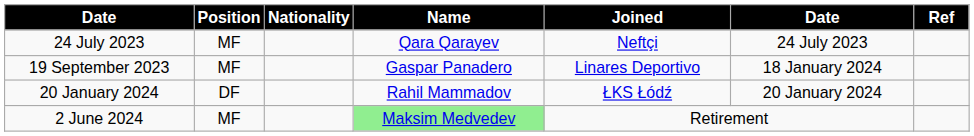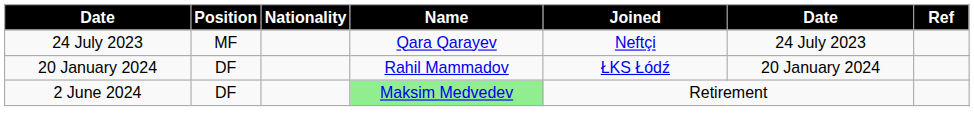 <table class="wikitable"  style="text-align:center; font-size:90%; ">
 <tr>
 <th style="background:#000000; color:#fff; width:200px;">Date</th>
 <th style="background:#000000; color:#fff; width:50px;">Position</th>
 <th style="background:#000000; color:#fff; width:50px;">Nationality</th>
 <th style="background:#000000; color:#fff; width:200px;">Name</th>
 <th style="background:#000000; color:#fff; width:200px;">Joined</th>
 <th style="background:#000000; color:#fff; width:200px;">Date</th>
 <th style="background:#000000; color:#fff; width:50px;">Ref</th>
 </tr>
 <tr>
 <td>24 July 2023</td>
 <td>MF</td>
 <td></td>
 <td><a href='#'>Qara Qarayev</a></td>
 <td><a href='#'>Neftçi</a></td>
 <td>24 July 2023</td>
 <td></td>
 </tr>
 <tr>
-<td>19 September 2023</td>
-<td>MF</td>
-<td></td>
-<td><a href='#'>Gaspar Panadero</a></td>
-<td><a href='#'>Linares Deportivo</a></td>
-<td>18 January 2024</td>
-<td></td>
-</tr>
-<tr>
 <td>20 January 2024</td>
 <td>DF</td>
 <td></td>
 <td><a href='#'>Rahil Mammadov</a></td>
 <td><a href='#'>ŁKS Łódź</a></td>
 <td>20 January 2024</td>
 <td></td>
 </tr>
 <tr>
 <td>2 June 2024</td>
-<td>MF</td>
+<td>DF</td>
 <td></td>
 <td style="background: lightgreen;"><a href='#'>Maksim Medvedev</a></td>
 <td colspan="2">Retirement</td>
 <td></td>
 </tr>
 </table>
